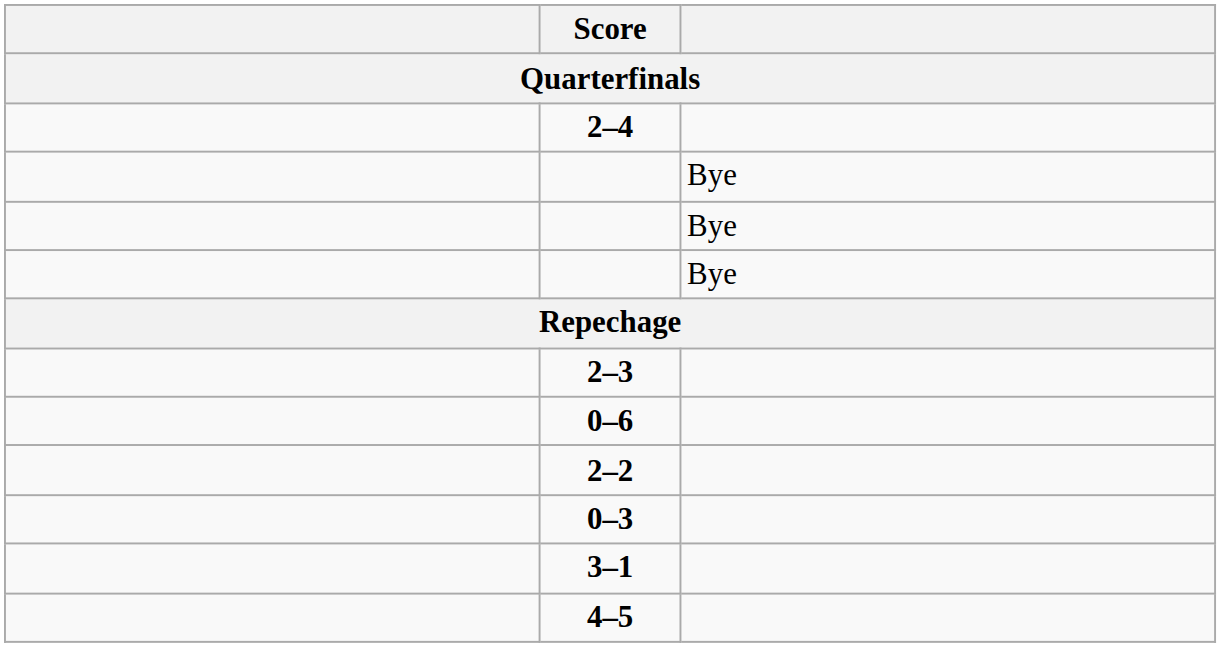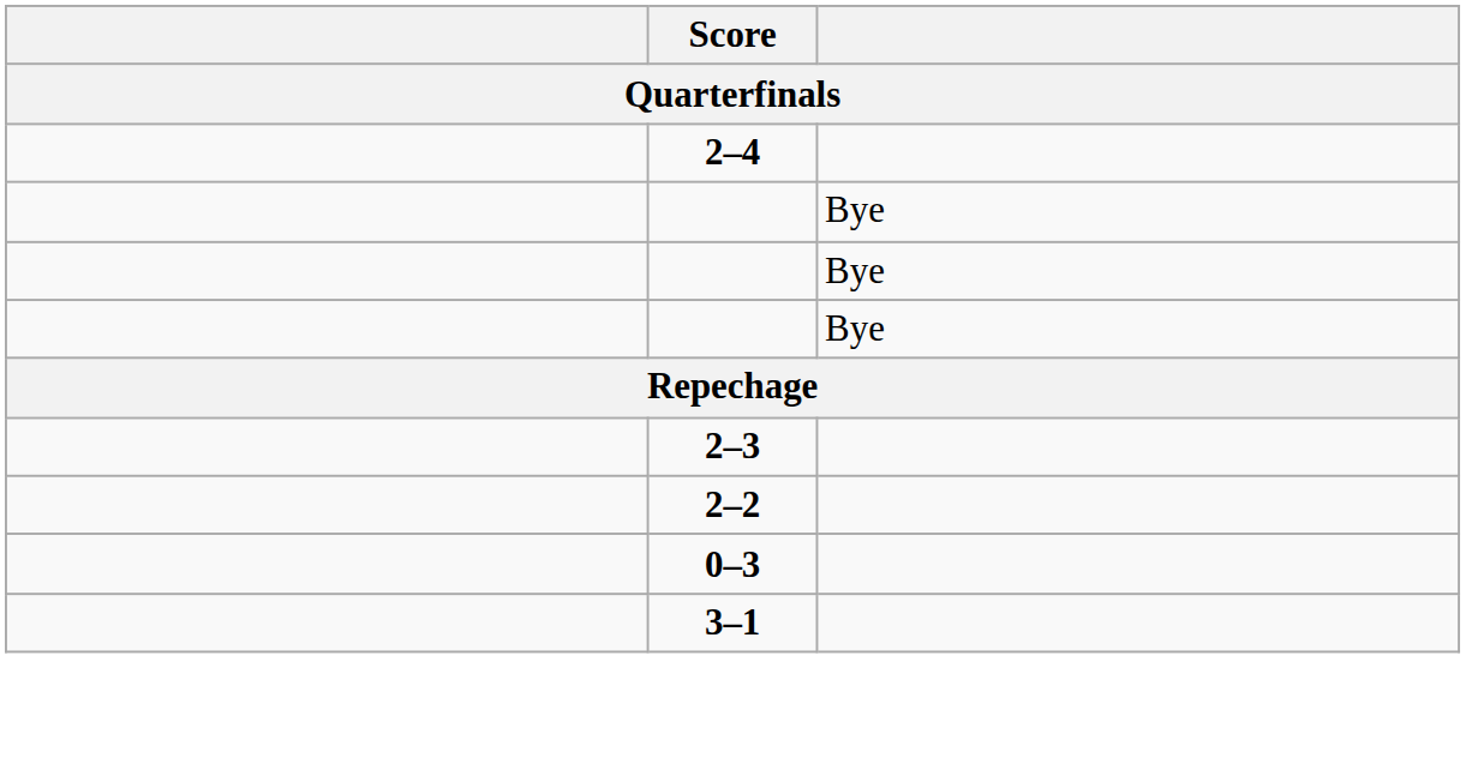 <table class="wikitable" style="text-align: left;">
 <tr>
 <th align="right" width="270"></th>
 <th width="65">Score</th>
 <th align="left" width="270"></th>
 </tr>
 <tr>
 <th colspan="3">Quarterfinals</th>
 </tr>
 <tr>
 <td></td>
 <td align=center><strong>2–4</strong></td>
 <td><strong></strong></td>
 </tr>
 <tr>
 <td><strong></strong></td>
 <td align=center></td>
 <td>Bye</td>
 </tr>
 <tr>
 <td><strong></strong></td>
 <td align=center></td>
 <td>Bye</td>
 </tr>
 <tr>
 <td><strong></strong></td>
 <td align=center></td>
 <td>Bye</td>
 </tr>
 <tr>
 <th colspan="3">Repechage</th>
 </tr>
 <tr>
 <td></td>
 <td align=center><strong>2–3</strong></td>
 <td><strong></strong></td>
 </tr>
 <tr>
 <td></td>
-<td align=center><strong>0–6</strong></td>
-<td><strong></strong></td>
-</tr>
-<tr>
-<td></td>
 <td align=center><strong>2–2</strong></td>
 <td><strong></strong></td>
 </tr>
 <tr>
 <td></td>
 <td align=center><strong>0–3</strong></td>
 <td><strong></strong></td>
 </tr>
 <tr>
 <td><strong></strong></td>
 <td align=center><strong>3–1</strong></td>
 <td></td>
 </tr>
-<tr>
-<td></td>
-<td align=center><strong>4–5</strong></td>
-<td><strong></strong></td>
-</tr>
 </table>
